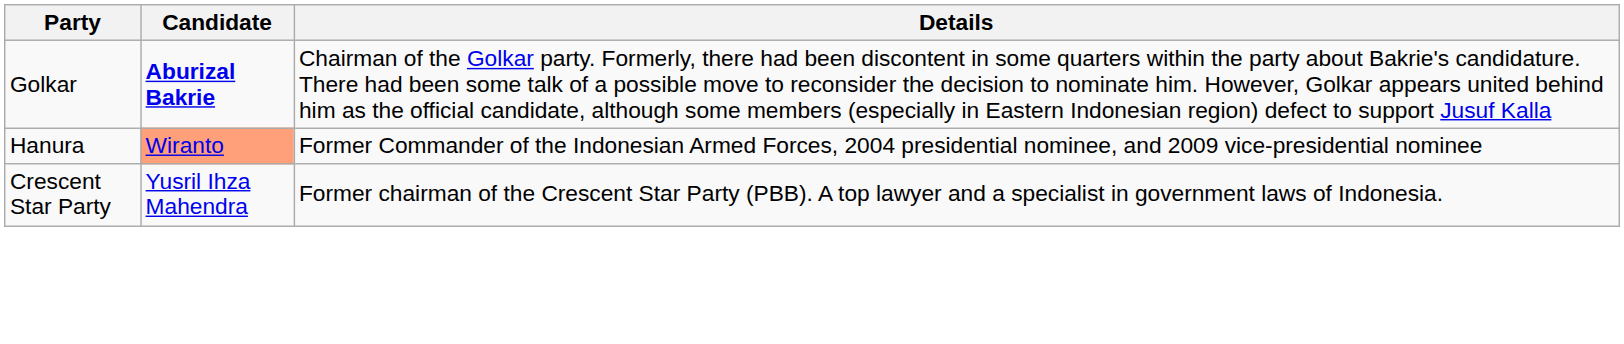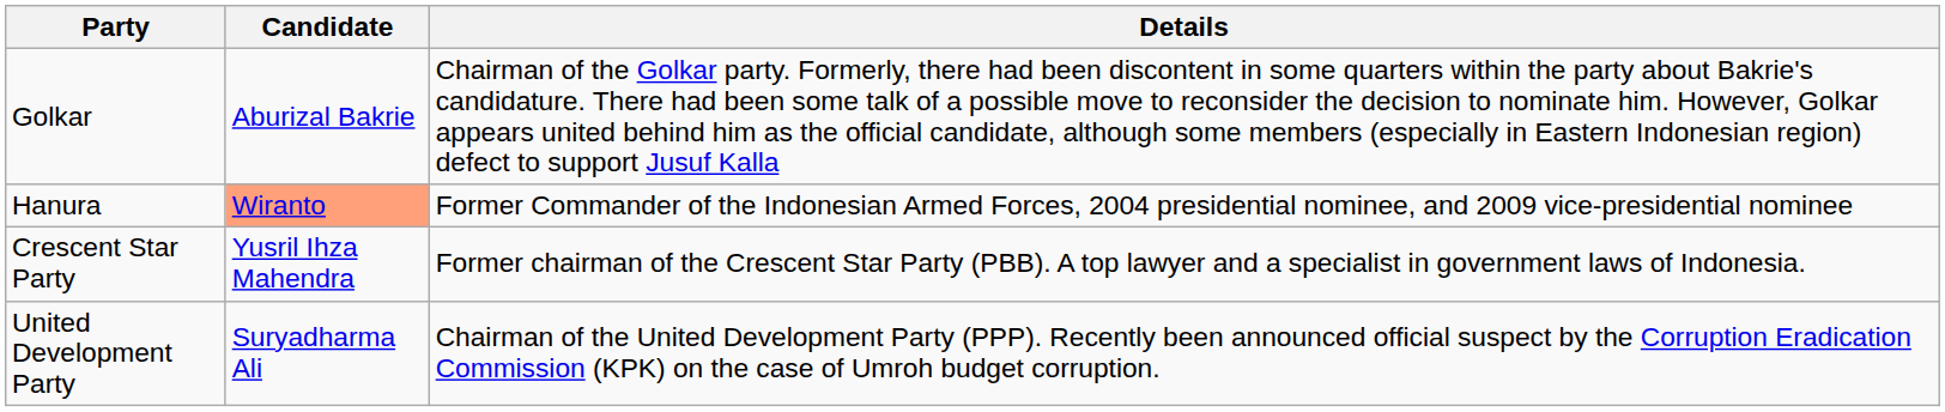 <table class="wikitable" style="text-align:left;width:90%;">
 <tr>
 <th>Party</th>
 <th>Candidate</th>
 <th>Details</th>
 </tr>
 <tr>
 <td>Golkar</td>
-<td><strong><a href='#'>Aburizal Bakrie</a></strong></td>
+<td><a href='#'>Aburizal Bakrie</a></td>
 <td>Chairman of the <a href='#'>Golkar</a> party. Formerly, there had been discontent in some quarters within the party about Bakrie's candidature. There had been some talk of a possible move to reconsider the decision to nominate him. However, Golkar appears united behind him as the official candidate, although some members (especially in Eastern Indonesian region) defect to support <a href='#'>Jusuf Kalla</a></td>
 </tr>
 <tr>
 <td>Hanura</td>
 <td style="background: lightsalmon;"><a href='#'>Wiranto</a></td>
 <td>Former Commander of the Indonesian Armed Forces, 2004 presidential nominee, and 2009 vice-presidential nominee</td>
 </tr>
 <tr>
 <td>Crescent Star Party</td>
 <td><a href='#'>Yusril Ihza Mahendra</a></td>
 <td>Former chairman of the Crescent Star Party (PBB). A top lawyer and a specialist in government laws of Indonesia.</td>
 </tr>
+<tr>
+<td>United Development Party</td>
+<td><a href='#'>Suryadharma Ali</a></td>
+<td>Chairman of the United Development Party (PPP). Recently been announced official suspect by the <a href='#'>Corruption Eradication Commission</a> (KPK) on the case of Umroh budget corruption.</td>
+</tr>
 </table>
